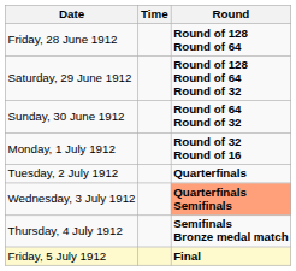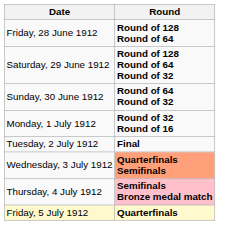 <table class="wikitable">
 <tr>
 <th>Date</th>
-<th>Time</th>
 <th>Round</th>
 </tr>
 <tr>
 <td>Friday, 28 June 1912</td>
-<td></td>
 <td><strong>Round of 128</strong><br><strong>Round of 64</strong></td>
 </tr>
 <tr>
 <td>Saturday, 29 June 1912</td>
-<td></td>
 <td><strong>Round of 128</strong><br><strong>Round of 64</strong><br><strong>Round of 32</strong></td>
 </tr>
 <tr>
 <td>Sunday, 30 June 1912</td>
-<td></td>
 <td><strong>Round of 64</strong><br><strong>Round of 32</strong></td>
 </tr>
 <tr>
 <td>Monday, 1 July 1912</td>
-<td></td>
 <td><strong>Round of 32</strong><br><strong>Round of 16</strong></td>
 </tr>
 <tr>
 <td>Tuesday, 2 July 1912</td>
-<td></td>
-<td><strong>Quarterfinals</strong></td>
+<td><strong>Final</strong></td>
 </tr>
 <tr>
 <td>Wednesday, 3 July 1912</td>
-<td></td>
 <td style="background: lightsalmon;"><strong>Quarterfinals</strong><br><strong>Semifinals</strong></td>
 </tr>
 <tr>
 <td>Thursday, 4 July 1912</td>
-<td></td>
-<td><strong>Semifinals</strong><br><strong>Bronze medal match</strong></td>
+<td style="background: pink;"><strong>Semifinals</strong><br><strong>Bronze medal match</strong></td>
 </tr>
 <tr style=background:lemonchiffon>
 <td>Friday, 5 July 1912</td>
-<td></td>
-<td><strong>Final</strong></td>
+<td><strong>Quarterfinals</strong></td>
 </tr>
 </table>
